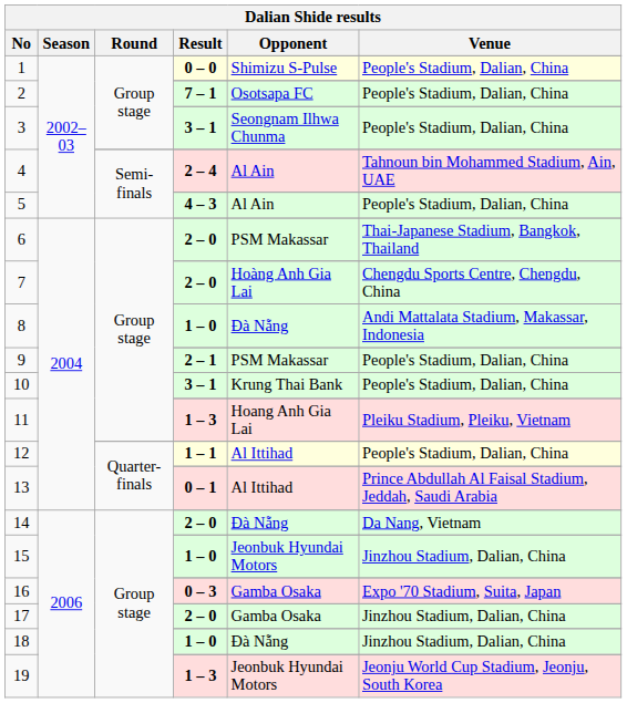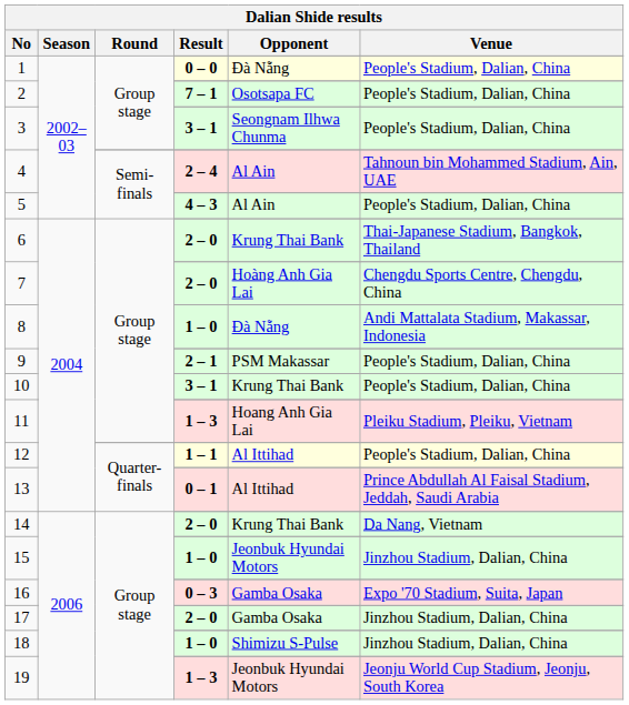 <table width=70% class="wikitable sortable collapsible collapsed" style="text-align:">
 <tr>
 <th colspan=6>Dalian Shide results</th>
 </tr>
 <tr>
 <th width=5%>No</th>
 <th width=7%>Season</th>
 <th width=12%>Round</th>
 <th width=8%>Result</th>
 <th width=20%>Opponent</th>
 <th width=40%>Venue</th>
 </tr>
 <tr>
 <td rowspan=2 align=center>1</td>
 <td rowspan=10 align=center><a href='#'>2002–03</a></td>
 <td rowspan=6 align=center>Group stage</td>
 </tr>
 <tr bgcolor=#ffffdd>
 <td align=center><strong>0 – 0</strong></td>
-<td> <a href='#'>Shimizu S-Pulse</a></td>
+<td> Đà Nẵng</td>
 <td><a href='#'>People's Stadium</a>, <a href='#'>Dalian</a>, <a href='#'>China</a></td>
 </tr>
 <tr>
 <td rowspan=2 align=center>2</td>
 </tr>
 <tr bgcolor=#ddffdd>
 <td align=center><strong>7 – 1</strong></td>
 <td> <a href='#'>Osotsapa FC</a></td>
 <td>People's Stadium, Dalian, China</td>
 </tr>
 <tr>
 <td rowspan=2 align=center>3</td>
 </tr>
 <tr bgcolor=#ddffdd>
 <td align=center><strong>3 – 1</strong></td>
 <td> <a href='#'>Seongnam Ilhwa Chunma</a></td>
 <td>People's Stadium, Dalian, China</td>
 </tr>
 <tr>
 <td rowspan=2 align=center>4</td>
 </tr>
 <tr>
 <td rowspan=3 align=center>Semi-finals</td>
 <td bgcolor=#ffdddd align=center><strong>2 – 4</strong></td>
 <td bgcolor=#ffdddd> <a href='#'>Al Ain</a></td>
 <td bgcolor=#ffdddd><a href='#'>Tahnoun bin Mohammed Stadium</a>, <a href='#'>Ain</a>, <a href='#'>UAE</a></td>
 </tr>
 <tr>
 <td rowspan=2 align=center>5</td>
 </tr>
 <tr bgcolor=#ddffdd>
 <td align=center><strong>4 – 3</strong></td>
 <td> Al Ain</td>
 <td>People's Stadium, Dalian, China</td>
 </tr>
 <tr>
 <td rowspan=2 align=center>6</td>
 <td rowspan=16 align=center><a href='#'>2004</a></td>
 <td rowspan=12 align=center>Group stage</td>
 </tr>
 <tr bgcolor=#ddffdd>
 <td align=center><strong>2 – 0</strong></td>
-<td> PSM Makassar</td>
+<td> <a href='#'>Krung Thai Bank</a></td>
 <td><a href='#'>Thai-Japanese Stadium</a>, <a href='#'>Bangkok</a>, <a href='#'>Thailand</a></td>
 </tr>
 <tr>
 <td rowspan=2 align=center>7</td>
 </tr>
 <tr bgcolor=#ddffdd>
 <td align=center><strong>2 – 0</strong></td>
 <td> <a href='#'>Hoàng Anh Gia Lai</a></td>
 <td><a href='#'>Chengdu Sports Centre</a>, <a href='#'>Chengdu</a>, China</td>
 </tr>
 <tr>
 <td rowspan=2 align=center>8</td>
 </tr>
 <tr bgcolor=#ddffdd>
 <td align=center><strong>1 – 0</strong></td>
 <td> <a href='#'>Đà Nẵng</a></td>
 <td><a href='#'>Andi Mattalata Stadium</a>, <a href='#'>Makassar</a>, <a href='#'>Indonesia</a></td>
 </tr>
 <tr>
 <td rowspan=2 align=center>9</td>
 </tr>
 <tr bgcolor=#ddffdd>
 <td align=center><strong>2 – 1</strong></td>
 <td> PSM Makassar</td>
 <td>People's Stadium, Dalian, China</td>
 </tr>
 <tr>
 <td rowspan=2 align=center>10</td>
 </tr>
 <tr bgcolor=#ddffdd>
 <td align=center><strong>3 – 1</strong></td>
 <td> Krung Thai Bank</td>
 <td>People's Stadium, Dalian, China</td>
 </tr>
 <tr>
 <td rowspan=2 align=center>11</td>
 </tr>
 <tr bgcolor=#ffdddd>
 <td align=center><strong>1 – 3</strong></td>
 <td> Hoang Anh Gia Lai</td>
 <td><a href='#'>Pleiku Stadium</a>, <a href='#'>Pleiku</a>, <a href='#'>Vietnam</a></td>
 </tr>
 <tr>
 <td rowspan=2 align=center>12</td>
 </tr>
 <tr>
 <td rowspan=3 align=center>Quarter-finals</td>
 <td bgcolor=#ffffdd align=center><strong>1 – 1</strong></td>
 <td bgcolor=#ffffdd> <a href='#'>Al Ittihad</a></td>
 <td bgcolor=#ffffdd>People's Stadium, Dalian, China</td>
 </tr>
 <tr>
 <td rowspan=2 align=center>13</td>
 </tr>
 <tr bgcolor=#ffdddd>
 <td align=center><strong>0 – 1</strong></td>
 <td> Al Ittihad</td>
 <td><a href='#'>Prince Abdullah Al Faisal Stadium</a>, <a href='#'>Jeddah</a>, <a href='#'>Saudi Arabia</a></td>
 </tr>
 <tr>
 <td rowspan=2 align=center>14</td>
 <td rowspan=12 align=center><a href='#'>2006</a></td>
 <td rowspan=12 align=center>Group stage</td>
 </tr>
 <tr bgcolor=#ddffdd>
 <td align=center><strong>2 – 0</strong></td>
-<td> <a href='#'>Đà Nẵng</a></td>
+<td> Krung Thai Bank</td>
 <td><a href='#'>Da Nang</a>, Vietnam</td>
 </tr>
 <tr>
 <td rowspan=2 align=center>15</td>
 </tr>
 <tr bgcolor=#ddffdd>
 <td align=center><strong>1 – 0</strong></td>
 <td> <a href='#'>Jeonbuk Hyundai Motors</a></td>
 <td><a href='#'>Jinzhou Stadium</a>, Dalian, China</td>
 </tr>
 <tr>
 <td rowspan=2 align=center>16</td>
 </tr>
 <tr bgcolor=#ffdddd>
 <td align=center><strong>0 – 3</strong></td>
 <td> <a href='#'>Gamba Osaka</a></td>
 <td><a href='#'>Expo '70 Stadium</a>, <a href='#'>Suita</a>, <a href='#'>Japan</a></td>
 </tr>
 <tr>
 <td rowspan=2 align=center>17</td>
 </tr>
 <tr bgcolor=#ddffdd>
 <td align=center><strong>2 – 0</strong></td>
 <td> Gamba Osaka</td>
 <td>Jinzhou Stadium, Dalian, China</td>
 </tr>
 <tr>
 <td rowspan=2 align=center>18</td>
 </tr>
 <tr bgcolor=#ddffdd>
 <td align=center><strong>1 – 0</strong></td>
-<td> Đà Nẵng</td>
+<td> <a href='#'>Shimizu S-Pulse</a></td>
 <td>Jinzhou Stadium, Dalian, China</td>
 </tr>
 <tr>
 <td rowspan=2 align=center>19</td>
 </tr>
 <tr bgcolor=#ffdddd>
 <td align=center><strong>1 – 3</strong></td>
 <td> Jeonbuk Hyundai Motors</td>
 <td><a href='#'>Jeonju World Cup Stadium</a>, <a href='#'>Jeonju</a>, <a href='#'>South Korea</a></td>
 </tr>
 </table>
